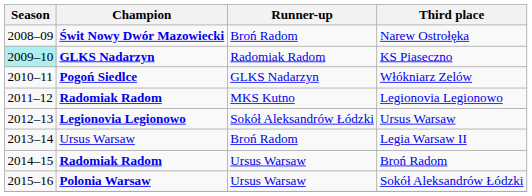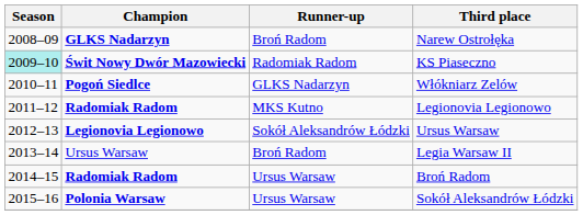 <table class="wikitable sortable" style="text-align:left;">
 <tr>
 <th>Season</th>
 <th>Champion</th>
 <th>Runner-up</th>
 <th>Third place</th>
 </tr>
 <tr>
 <td>2008–09</td>
-<td><strong><a href='#'>Świt Nowy Dwór Mazowiecki</a></strong></td>
+<td><strong><a href='#'>GLKS Nadarzyn</a></strong></td>
 <td><a href='#'>Broń Radom</a></td>
 <td><a href='#'>Narew Ostrołęka</a></td>
 </tr>
 <tr>
 <td style="background: paleturquoise;">2009–10</td>
-<td><strong><a href='#'>GLKS Nadarzyn</a></strong></td>
+<td><strong><a href='#'>Świt Nowy Dwór Mazowiecki</a></strong></td>
 <td><a href='#'>Radomiak Radom</a></td>
 <td><a href='#'>KS Piaseczno</a></td>
 </tr>
 <tr>
 <td>2010–11</td>
 <td><strong><a href='#'>Pogoń Siedlce</a></strong></td>
 <td><a href='#'>GLKS Nadarzyn</a></td>
 <td><a href='#'>Włókniarz Zelów</a></td>
 </tr>
 <tr>
 <td>2011–12</td>
 <td><strong><a href='#'>Radomiak Radom</a></strong></td>
 <td><a href='#'>MKS Kutno</a></td>
 <td><a href='#'>Legionovia Legionowo</a></td>
 </tr>
 <tr>
 <td>2012–13</td>
 <td><strong><a href='#'>Legionovia Legionowo</a></strong></td>
 <td><a href='#'>Sokół Aleksandrów Łódzki</a></td>
 <td><a href='#'>Ursus Warsaw</a></td>
 </tr>
 <tr>
 <td>2013–14</td>
 <td><a href='#'>Ursus Warsaw</a></td>
 <td><a href='#'>Broń Radom</a></td>
 <td><a href='#'>Legia Warsaw II</a></td>
 </tr>
 <tr>
 <td>2014–15</td>
 <td><strong><a href='#'>Radomiak Radom</a></strong></td>
 <td><a href='#'>Ursus Warsaw</a></td>
 <td><a href='#'>Broń Radom</a></td>
 </tr>
 <tr>
 <td>2015–16</td>
 <td><strong><a href='#'>Polonia Warsaw</a></strong></td>
 <td><a href='#'>Ursus Warsaw</a></td>
 <td><a href='#'>Sokół Aleksandrów Łódzki</a></td>
 </tr>
 <tr>
 </tr>
 </table>
